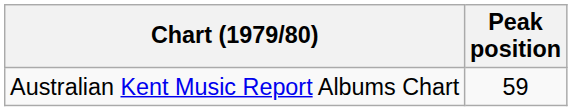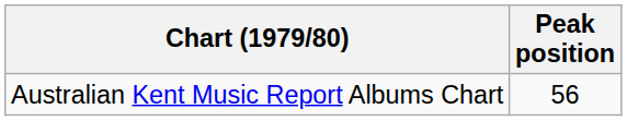 <table class="wikitable">
 <tr>
 <th>Chart (1979/80)</th>
 <th>Peak<br>position</th>
 </tr>
 <tr>
 <td>Australian <a href='#'>Kent Music Report</a> Albums Chart</td>
-<td align="center">59</td>
+<td align="center">56</td>
 </tr>
 </table>
